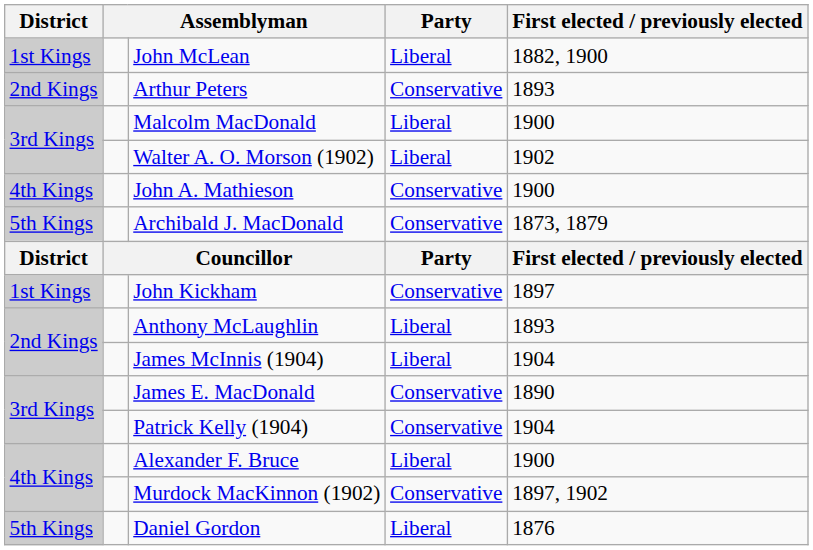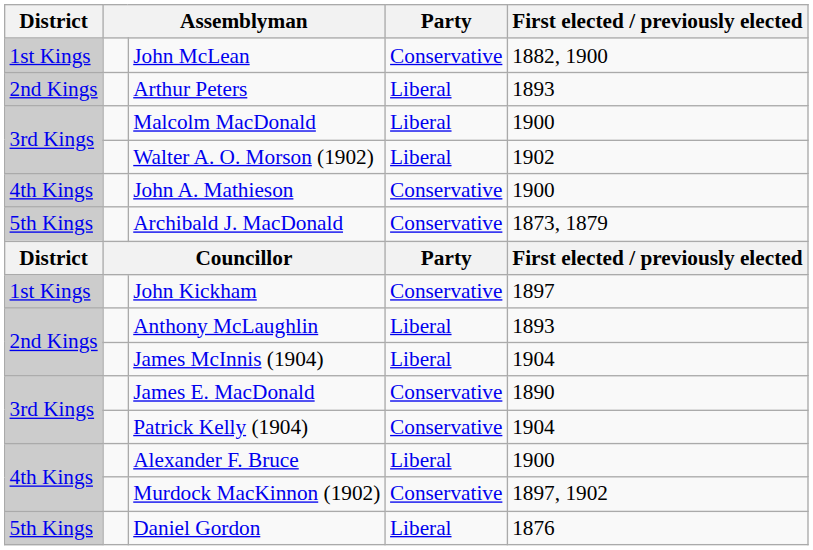 <table class="wikitable sortable">
 <tr>
 <th>District</th>
 <th colspan="2">Assemblyman</th>
 <th>Party</th>
 <th>First elected / previously elected</th>
 </tr>
 <tr>
 <td bgcolor="CCCCCC"><a href='#'>1st Kings</a></td>
 <td>   </td>
 <td><a href='#'>John McLean</a></td>
-<td><a href='#'>Liberal</a></td>
+<td><a href='#'>Conservative</a></td>
 <td>1882, 1900</td>
 </tr>
 <tr>
 <td bgcolor="CCCCCC"><a href='#'>2nd Kings</a></td>
 <td>   </td>
 <td><a href='#'>Arthur Peters</a></td>
-<td><a href='#'>Conservative</a></td>
+<td><a href='#'>Liberal</a></td>
 <td>1893</td>
 </tr>
 <tr>
 <td rowspan=2 bgcolor="CCCCCC"><a href='#'>3rd Kings</a></td>
 <td>   </td>
 <td><a href='#'>Malcolm MacDonald</a></td>
 <td><a href='#'>Liberal</a></td>
 <td>1900</td>
 </tr>
 <tr>
 <td> </td>
 <td><a href='#'>Walter A. O. Morson</a> (1902)</td>
 <td><a href='#'>Liberal</a></td>
 <td>1902</td>
 </tr>
 <tr>
 <td bgcolor="CCCCCC"><a href='#'>4th Kings</a></td>
 <td>   </td>
 <td><a href='#'>John A. Mathieson</a></td>
 <td><a href='#'>Conservative</a></td>
 <td>1900</td>
 </tr>
 <tr>
 <td bgcolor="CCCCCC"><a href='#'>5th Kings</a></td>
 <td>   </td>
 <td><a href='#'>Archibald J. MacDonald</a></td>
 <td><a href='#'>Conservative</a></td>
 <td>1873, 1879</td>
 </tr>
 <tr>
 <th>District</th>
 <th colspan="2">Councillor</th>
 <th>Party</th>
 <th>First elected / previously elected</th>
 </tr>
 <tr>
 <td bgcolor="CCCCCC"><a href='#'>1st Kings</a></td>
 <td>   </td>
 <td><a href='#'>John Kickham</a></td>
 <td><a href='#'>Conservative</a></td>
 <td>1897</td>
 </tr>
 <tr>
 <td rowspan=2 bgcolor="CCCCCC"><a href='#'>2nd Kings</a></td>
 <td>   </td>
 <td><a href='#'>Anthony McLaughlin</a></td>
 <td><a href='#'>Liberal</a></td>
 <td>1893</td>
 </tr>
 <tr>
 <td> </td>
 <td><a href='#'>James McInnis</a> (1904)</td>
 <td><a href='#'>Liberal</a></td>
 <td>1904</td>
 </tr>
 <tr>
 <td rowspan=2 bgcolor="CCCCCC"><a href='#'>3rd Kings</a></td>
 <td>   </td>
 <td><a href='#'>James E. MacDonald</a></td>
 <td><a href='#'>Conservative</a></td>
 <td>1890</td>
 </tr>
 <tr>
 <td> </td>
 <td><a href='#'>Patrick Kelly</a> (1904)</td>
 <td><a href='#'>Conservative</a></td>
 <td>1904</td>
 </tr>
 <tr>
 <td rowspan=2 bgcolor="CCCCCC"><a href='#'>4th Kings</a></td>
 <td>   </td>
 <td><a href='#'>Alexander F. Bruce</a></td>
 <td><a href='#'>Liberal</a></td>
 <td>1900</td>
 </tr>
 <tr>
 <td> </td>
 <td><a href='#'>Murdock MacKinnon</a> (1902)</td>
 <td><a href='#'>Conservative</a></td>
 <td>1897, 1902</td>
 </tr>
 <tr>
 <td bgcolor="CCCCCC"><a href='#'>5th Kings</a></td>
 <td>   </td>
 <td><a href='#'>Daniel Gordon</a></td>
 <td><a href='#'>Liberal</a></td>
 <td>1876</td>
 </tr>
 </table>
